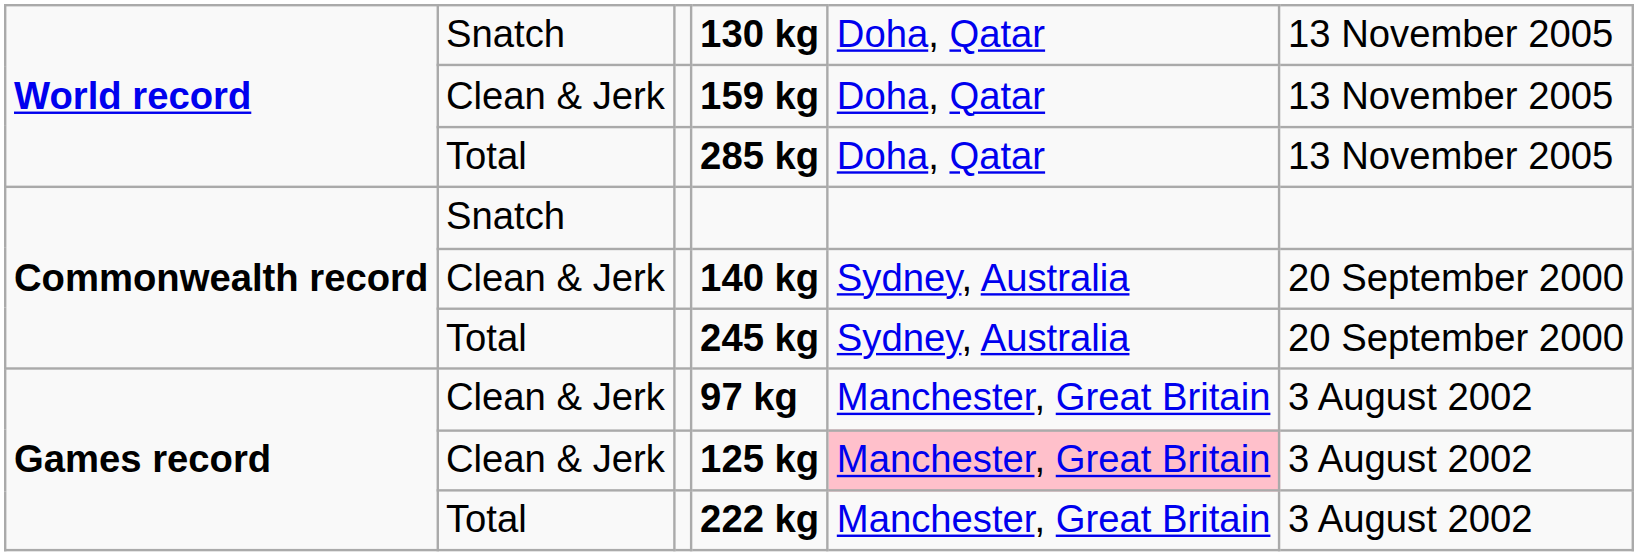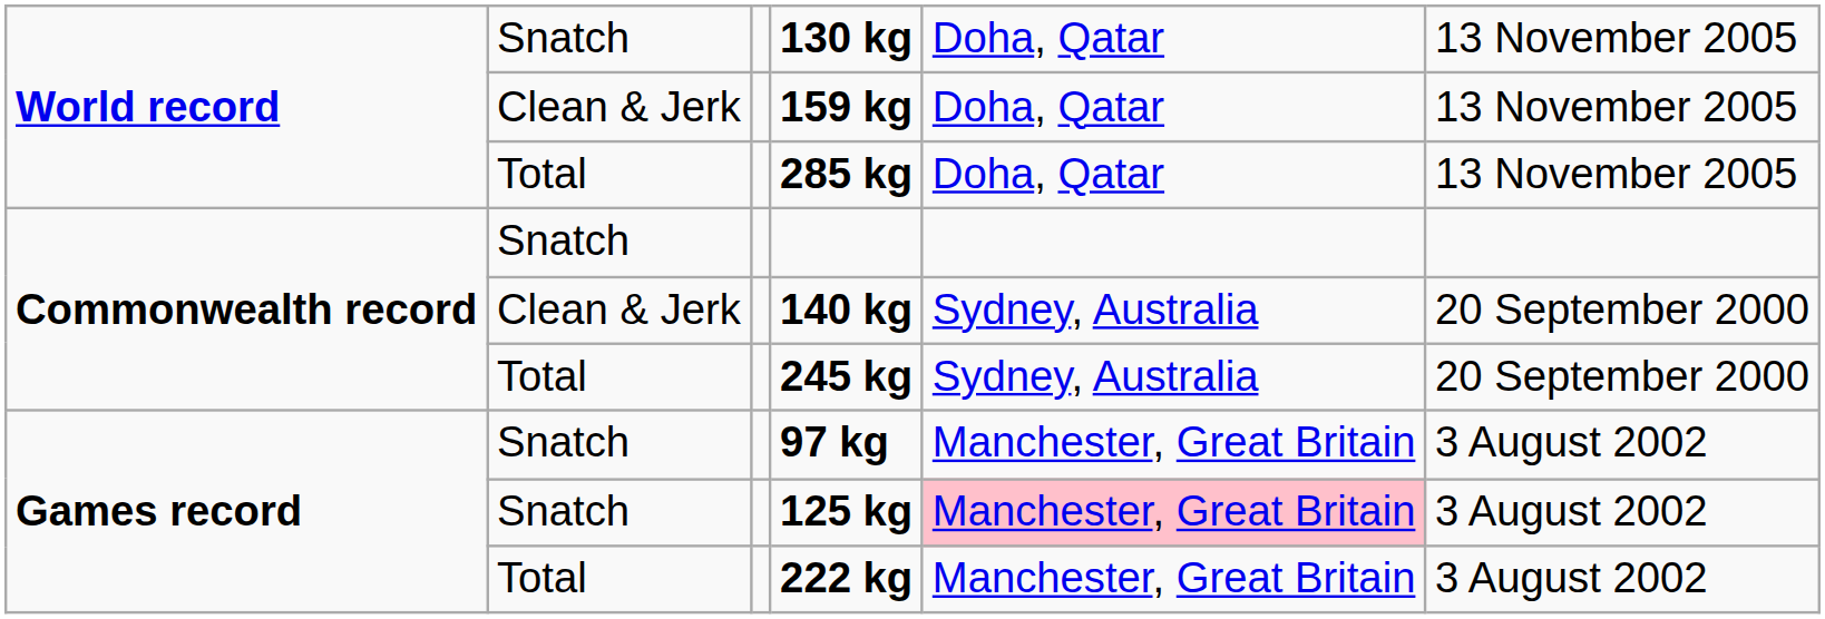 <table class="wikitable">
 <tr>
 <td rowspan=3><strong><a href='#'>World record</a></strong></td>
 <td>Snatch</td>
 <td></td>
 <td><strong>130 kg</strong></td>
 <td><a href='#'>Doha</a>, <a href='#'>Qatar</a></td>
 <td>13 November 2005</td>
 </tr>
 <tr>
 <td>Clean & Jerk</td>
 <td></td>
 <td><strong>159 kg</strong></td>
 <td><a href='#'>Doha</a>, <a href='#'>Qatar</a></td>
 <td>13 November 2005</td>
 </tr>
 <tr>
 <td>Total</td>
 <td></td>
 <td><strong>285 kg</strong></td>
 <td><a href='#'>Doha</a>, <a href='#'>Qatar</a></td>
 <td>13 November 2005</td>
 </tr>
 <tr>
 <td rowspan=3><strong>Commonwealth record</strong></td>
 <td>Snatch</td>
 <td></td>
 <td></td>
 <td></td>
 <td></td>
 </tr>
 <tr>
 <td>Clean & Jerk</td>
 <td></td>
 <td><strong>140 kg</strong></td>
 <td><a href='#'>Sydney</a>, <a href='#'>Australia</a></td>
 <td>20 September 2000</td>
 </tr>
 <tr>
 <td>Total</td>
 <td></td>
 <td><strong>245 kg</strong></td>
 <td><a href='#'>Sydney</a>, <a href='#'>Australia</a></td>
 <td>20 September 2000</td>
 </tr>
 <tr>
 <td rowspan=3><strong>Games record</strong></td>
-<td>Clean & Jerk</td>
+<td>Snatch</td>
 <td></td>
 <td><strong>97 kg</strong></td>
 <td><a href='#'>Manchester</a>, <a href='#'>Great Britain</a></td>
 <td>3 August 2002</td>
 </tr>
 <tr>
-<td>Clean & Jerk</td>
+<td>Snatch</td>
 <td></td>
 <td><strong>125 kg</strong></td>
 <td style="background: pink;"><a href='#'>Manchester</a>, <a href='#'>Great Britain</a></td>
 <td>3 August 2002</td>
 </tr>
 <tr>
 <td>Total</td>
 <td></td>
 <td><strong>222 kg</strong></td>
 <td><a href='#'>Manchester</a>, <a href='#'>Great Britain</a></td>
 <td>3 August 2002</td>
 </tr>
 </table>
